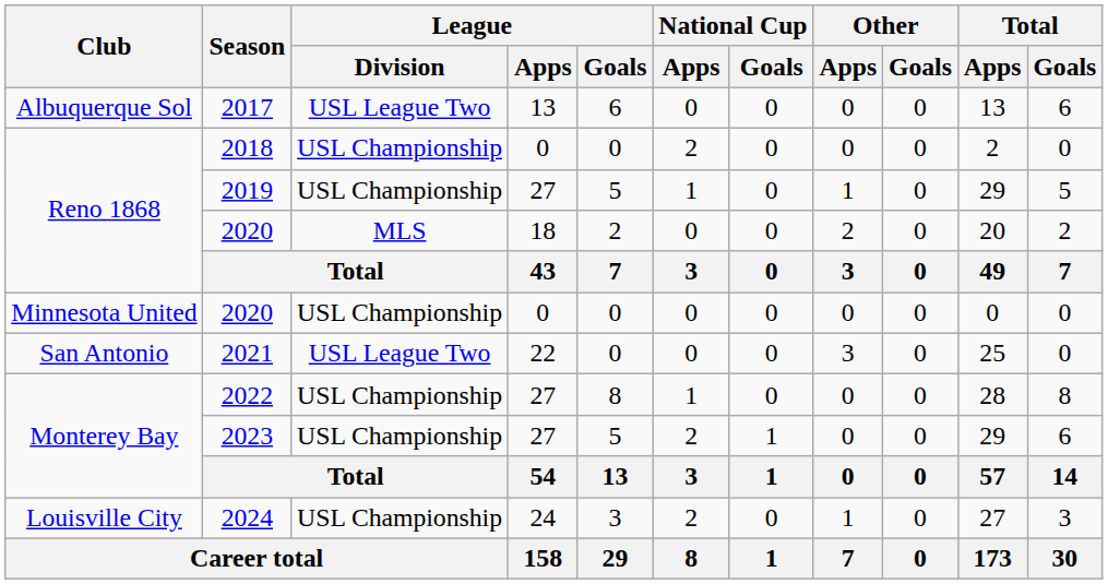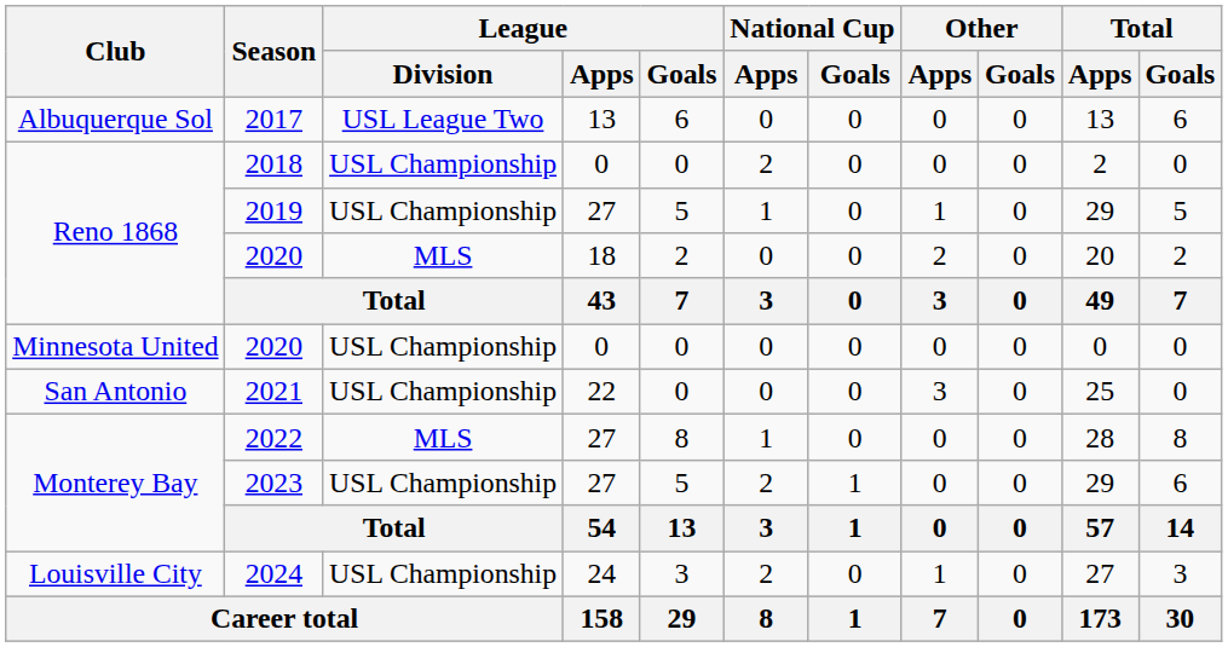 <table class="wikitable" style="text-align:center">
 <tr>
 <th rowspan="2">Club</th>
 <th rowspan="2">Season</th>
 <th colspan="3">League</th>
 <th colspan="2">National Cup</th>
 <th colspan="2">Other</th>
 <th colspan="2">Total</th>
 </tr>
 <tr>
 <th>Division</th>
 <th>Apps</th>
 <th>Goals</th>
 <th>Apps</th>
 <th>Goals</th>
 <th>Apps</th>
 <th>Goals</th>
 <th>Apps</th>
 <th>Goals</th>
 </tr>
 <tr>
 <td><a href='#'>Albuquerque Sol</a></td>
 <td><a href='#'>2017</a></td>
 <td><a href='#'>USL League Two</a></td>
 <td>13</td>
 <td>6</td>
 <td>0</td>
 <td>0</td>
 <td>0</td>
 <td>0</td>
 <td>13</td>
 <td>6</td>
 </tr>
 <tr>
 <td rowspan="4"><a href='#'>Reno 1868</a></td>
 <td><a href='#'>2018</a></td>
 <td><a href='#'>USL Championship</a></td>
 <td>0</td>
 <td>0</td>
 <td>2</td>
 <td>0</td>
 <td>0</td>
 <td>0</td>
 <td>2</td>
 <td>0</td>
 </tr>
 <tr>
 <td><a href='#'>2019</a></td>
 <td>USL Championship</td>
 <td>27</td>
 <td>5</td>
 <td>1</td>
 <td>0</td>
 <td>1</td>
 <td>0</td>
 <td>29</td>
 <td>5</td>
 </tr>
 <tr>
 <td><a href='#'>2020</a></td>
 <td><a href='#'>MLS</a></td>
 <td>18</td>
 <td>2</td>
 <td>0</td>
 <td>0</td>
 <td>2</td>
 <td>0</td>
 <td>20</td>
 <td>2</td>
 </tr>
 <tr>
 <th colspan="2">Total</th>
 <th>43</th>
 <th>7</th>
 <th>3</th>
 <th>0</th>
 <th>3</th>
 <th>0</th>
 <th>49</th>
 <th>7</th>
 </tr>
 <tr>
 <td><a href='#'>Minnesota United</a></td>
 <td><a href='#'>2020</a></td>
 <td>USL Championship</td>
 <td>0</td>
 <td>0</td>
 <td>0</td>
 <td>0</td>
 <td>0</td>
 <td>0</td>
 <td>0</td>
 <td>0</td>
 </tr>
 <tr>
 <td><a href='#'>San Antonio</a></td>
 <td><a href='#'>2021</a></td>
-<td><a href='#'>USL League Two</a></td>
+<td>USL Championship</td>
 <td>22</td>
 <td>0</td>
 <td>0</td>
 <td>0</td>
 <td>3</td>
 <td>0</td>
 <td>25</td>
 <td>0</td>
 </tr>
 <tr>
 <td rowspan="3"><a href='#'>Monterey Bay</a></td>
 <td><a href='#'>2022</a></td>
-<td>USL Championship</td>
+<td><a href='#'>MLS</a></td>
 <td>27</td>
 <td>8</td>
 <td>1</td>
 <td>0</td>
 <td>0</td>
 <td>0</td>
 <td>28</td>
 <td>8</td>
 </tr>
 <tr>
 <td><a href='#'>2023</a></td>
 <td>USL Championship</td>
 <td>27</td>
 <td>5</td>
 <td>2</td>
 <td>1</td>
 <td>0</td>
 <td>0</td>
 <td>29</td>
 <td>6</td>
 </tr>
 <tr>
 <th colspan="2">Total</th>
 <th>54</th>
 <th>13</th>
 <th>3</th>
 <th>1</th>
 <th>0</th>
 <th>0</th>
 <th>57</th>
 <th>14</th>
 </tr>
 <tr>
 <td><a href='#'>Louisville City</a></td>
 <td><a href='#'>2024</a></td>
 <td>USL Championship</td>
 <td>24</td>
 <td>3</td>
 <td>2</td>
 <td>0</td>
 <td>1</td>
 <td>0</td>
 <td>27</td>
 <td>3</td>
 </tr>
 <tr>
 <th colspan="3">Career total</th>
 <th>158</th>
 <th>29</th>
 <th>8</th>
 <th>1</th>
 <th>7</th>
 <th>0</th>
 <th>173</th>
 <th>30</th>
 </tr>
 </table>
